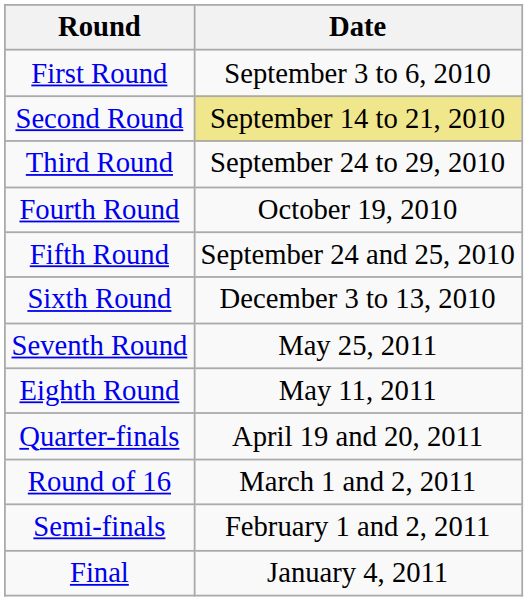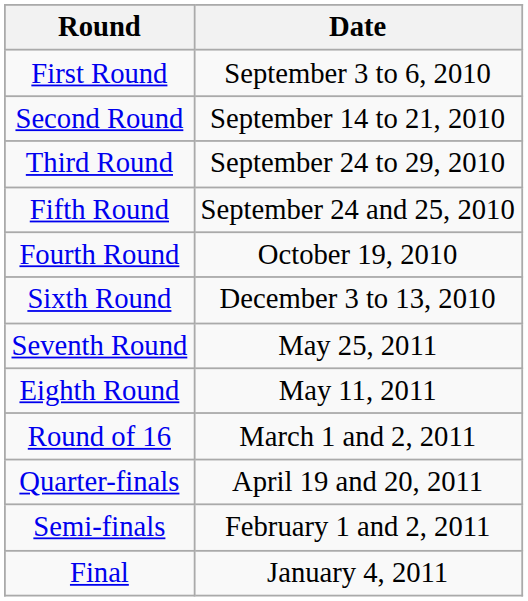 <table class="wikitable">
 <tr>
 <th>Round</th>
 <th>Date</th>
 </tr>
 <tr align=center>
 <td><a href='#'>First Round</a></td>
 <td>September 3 to 6, 2010</td>
 </tr>
 <tr align=center>
 <td><a href='#'>Second Round</a></td>
-<td style="background: khaki;">September 14 to 21, 2010</td>
+<td>September 14 to 21, 2010</td>
 </tr>
 <tr align=center>
 <td><a href='#'>Third Round</a></td>
 <td>September 24 to 29, 2010</td>
 </tr>
 <tr align=center>
+<td><a href='#'>Fifth Round</a></td>
+<td>September 24 and 25, 2010</td>
+</tr>
+<tr align=center>
 <td><a href='#'>Fourth Round</a></td>
 <td>October 19, 2010</td>
-</tr>
-<tr align=center>
-<td><a href='#'>Fifth Round</a></td>
-<td>September 24 and 25, 2010</td>
 </tr>
 <tr align=center>
 <td><a href='#'>Sixth Round</a></td>
 <td>December 3 to 13, 2010</td>
 </tr>
 <tr align=center>
 <td><a href='#'>Seventh Round</a></td>
 <td>May 25, 2011</td>
 </tr>
 <tr align=center>
 <td><a href='#'>Eighth Round</a></td>
 <td>May 11, 2011</td>
 </tr>
 <tr align=center>
+<td><a href='#'>Round of 16</a></td>
+<td>March 1 and 2, 2011</td>
+</tr>
+<tr align=center>
 <td><a href='#'>Quarter-finals</a></td>
 <td>April 19 and 20, 2011</td>
-</tr>
-<tr align=center>
-<td><a href='#'>Round of 16</a></td>
-<td>March 1 and 2, 2011</td>
 </tr>
 <tr align=center>
 <td><a href='#'>Semi-finals</a></td>
 <td>February 1 and 2, 2011</td>
 </tr>
 <tr align=center>
 <td><a href='#'>Final</a></td>
 <td>January 4, 2011</td>
 </tr>
 </table>
